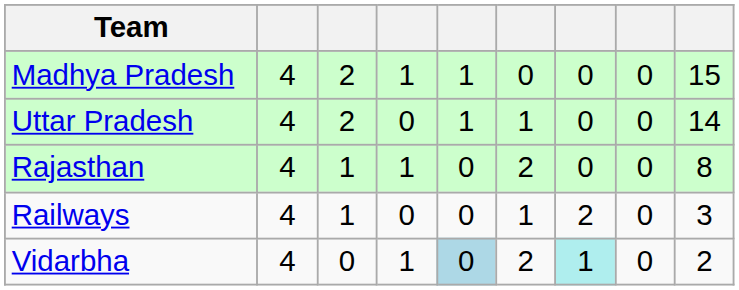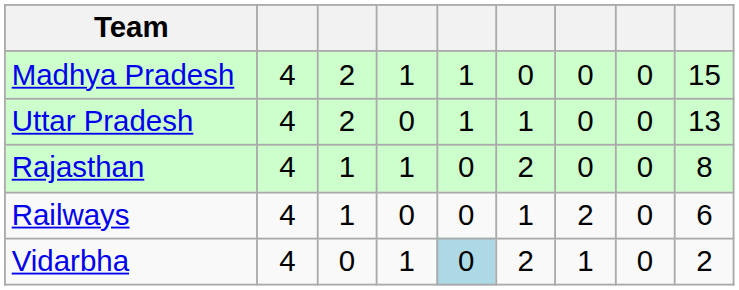 <table class="wikitable" style="text-align:center">
 <tr>
 <th style="width:130px">Team</th>
 <th style="width:25px"></th>
 <th style="width:25px"></th>
 <th style="width:25px"></th>
 <th style="width:25px"></th>
 <th style="width:25px"></th>
 <th style="width:25px"></th>
 <th style="width:25px"></th>
 <th style="width:25px"></th>
 </tr>
 <tr style="background:#cfc;">
 <td style="text-align:left"><a href='#'>Madhya Pradesh</a></td>
 <td>4</td>
 <td>2</td>
 <td>1</td>
 <td>1</td>
 <td>0</td>
 <td>0</td>
 <td>0</td>
 <td>15</td>
 </tr>
 <tr style="background:#cfc;">
 <td style="text-align:left"><a href='#'>Uttar Pradesh</a></td>
 <td>4</td>
 <td>2</td>
 <td>0</td>
 <td>1</td>
 <td>1</td>
 <td>0</td>
 <td>0</td>
-<td>14</td>
+<td>13</td>
 </tr>
 <tr style="background:#cfc;">
 <td style="text-align:left"><a href='#'>Rajasthan</a></td>
 <td>4</td>
 <td>1</td>
 <td>1</td>
 <td>0</td>
 <td>2</td>
 <td>0</td>
 <td>0</td>
 <td>8</td>
 </tr>
 <tr>
 <td style="text-align:left"><a href='#'>Railways</a></td>
 <td>4</td>
 <td>1</td>
 <td>0</td>
 <td>0</td>
 <td>1</td>
 <td>2</td>
 <td>0</td>
-<td>3</td>
+<td>6</td>
 </tr>
 <tr>
 <td style="text-align:left"><a href='#'>Vidarbha</a></td>
 <td>4</td>
 <td>0</td>
 <td>1</td>
 <td style="background: lightblue;">0</td>
 <td>2</td>
-<td style="background: paleturquoise;">1</td>
+<td>1</td>
 <td>0</td>
 <td>2</td>
 </tr>
 </table>
